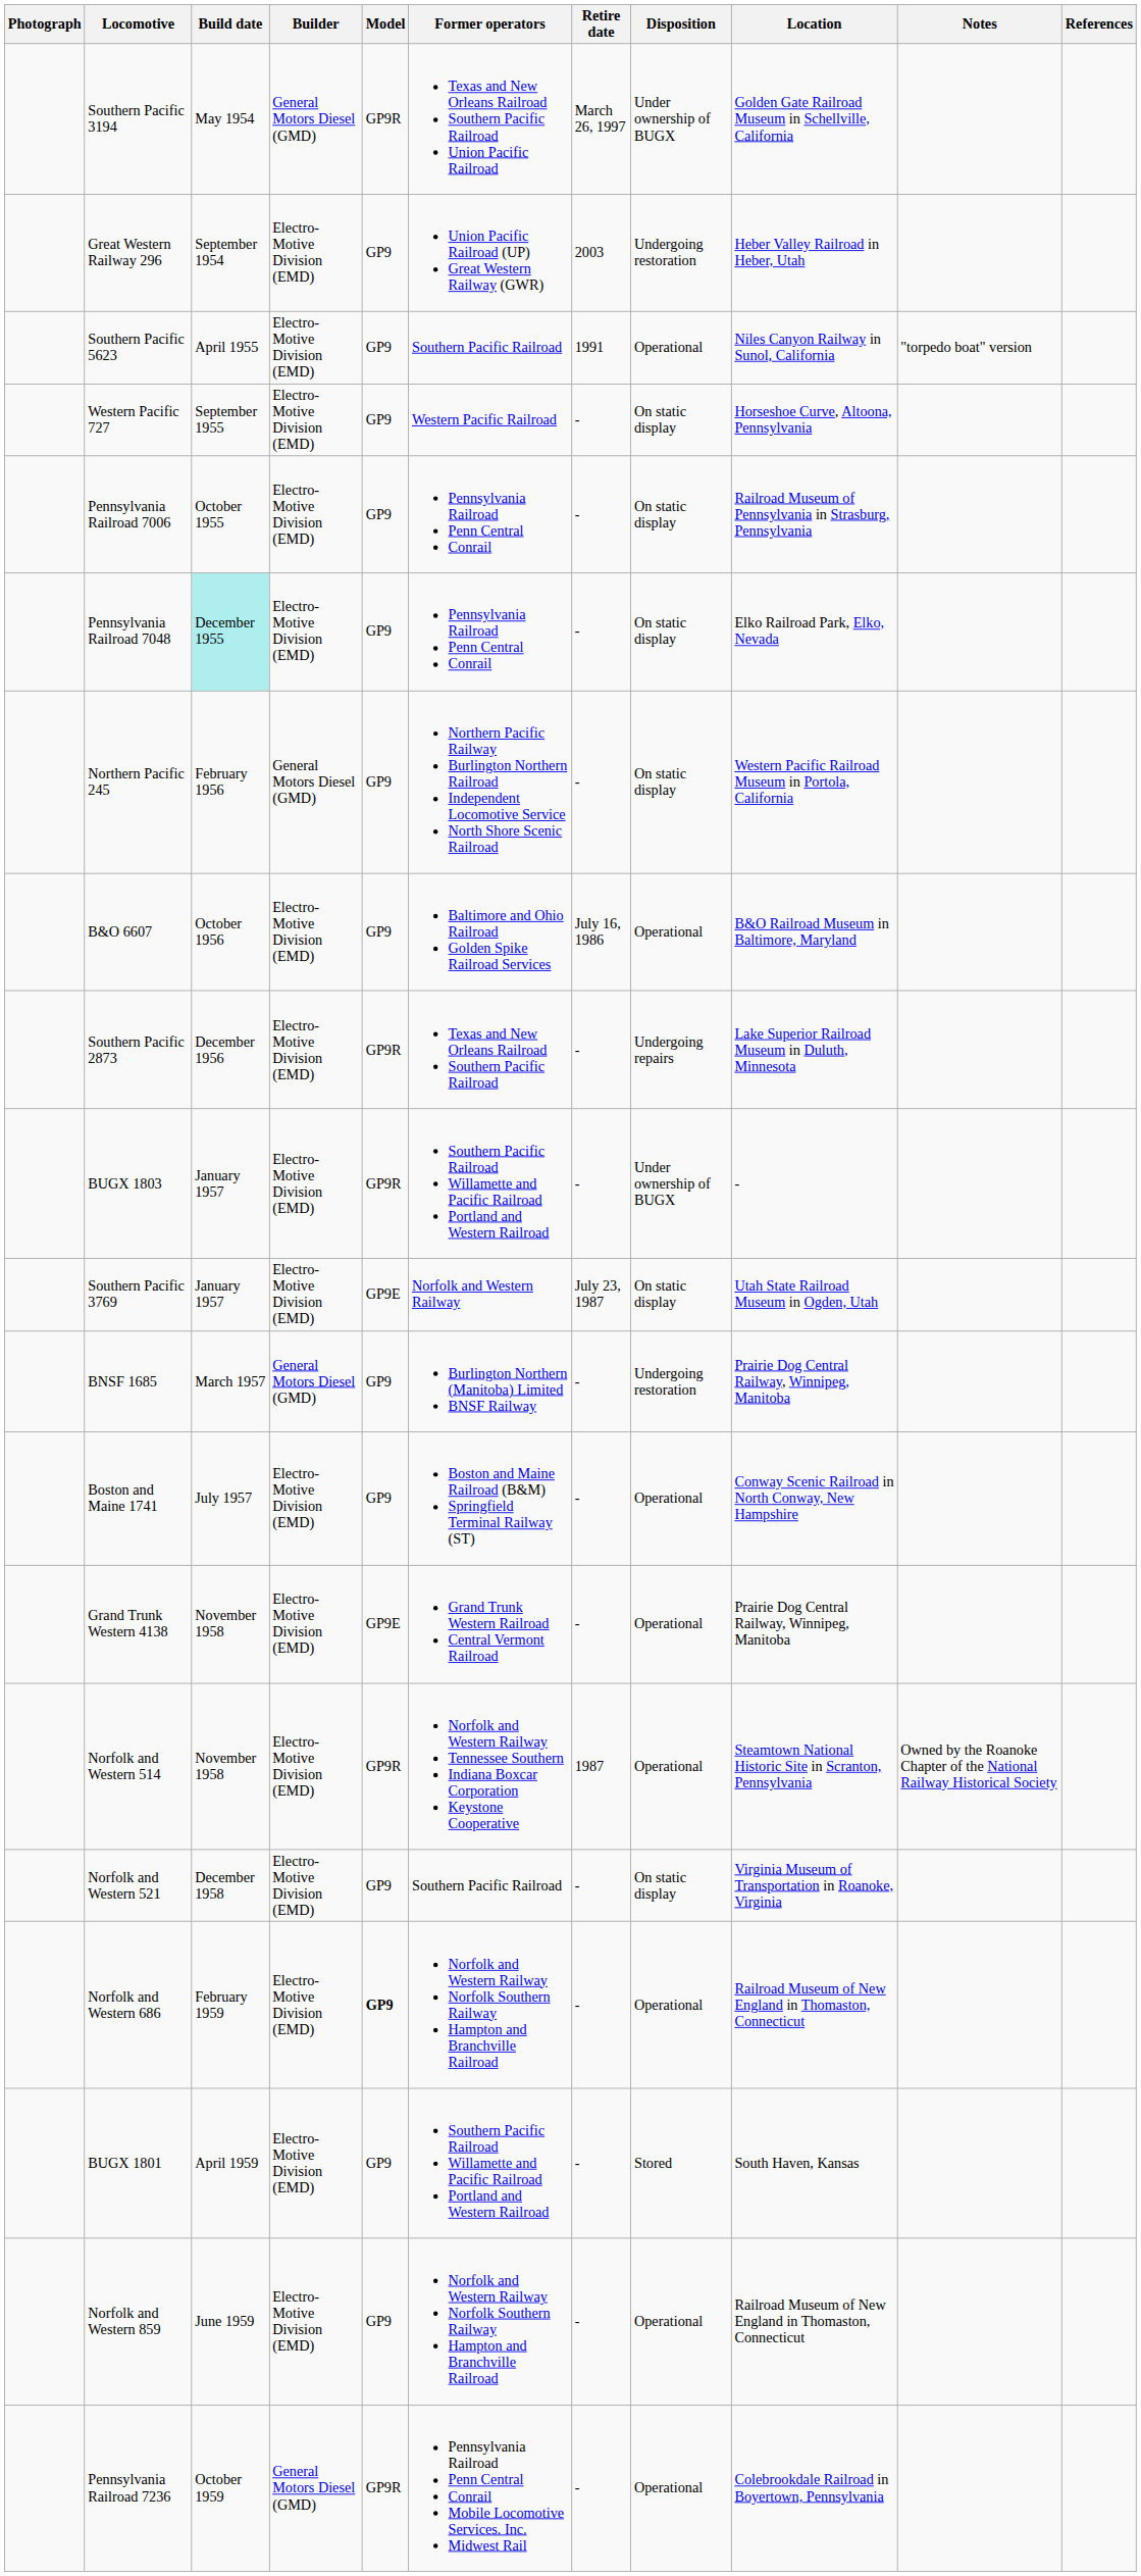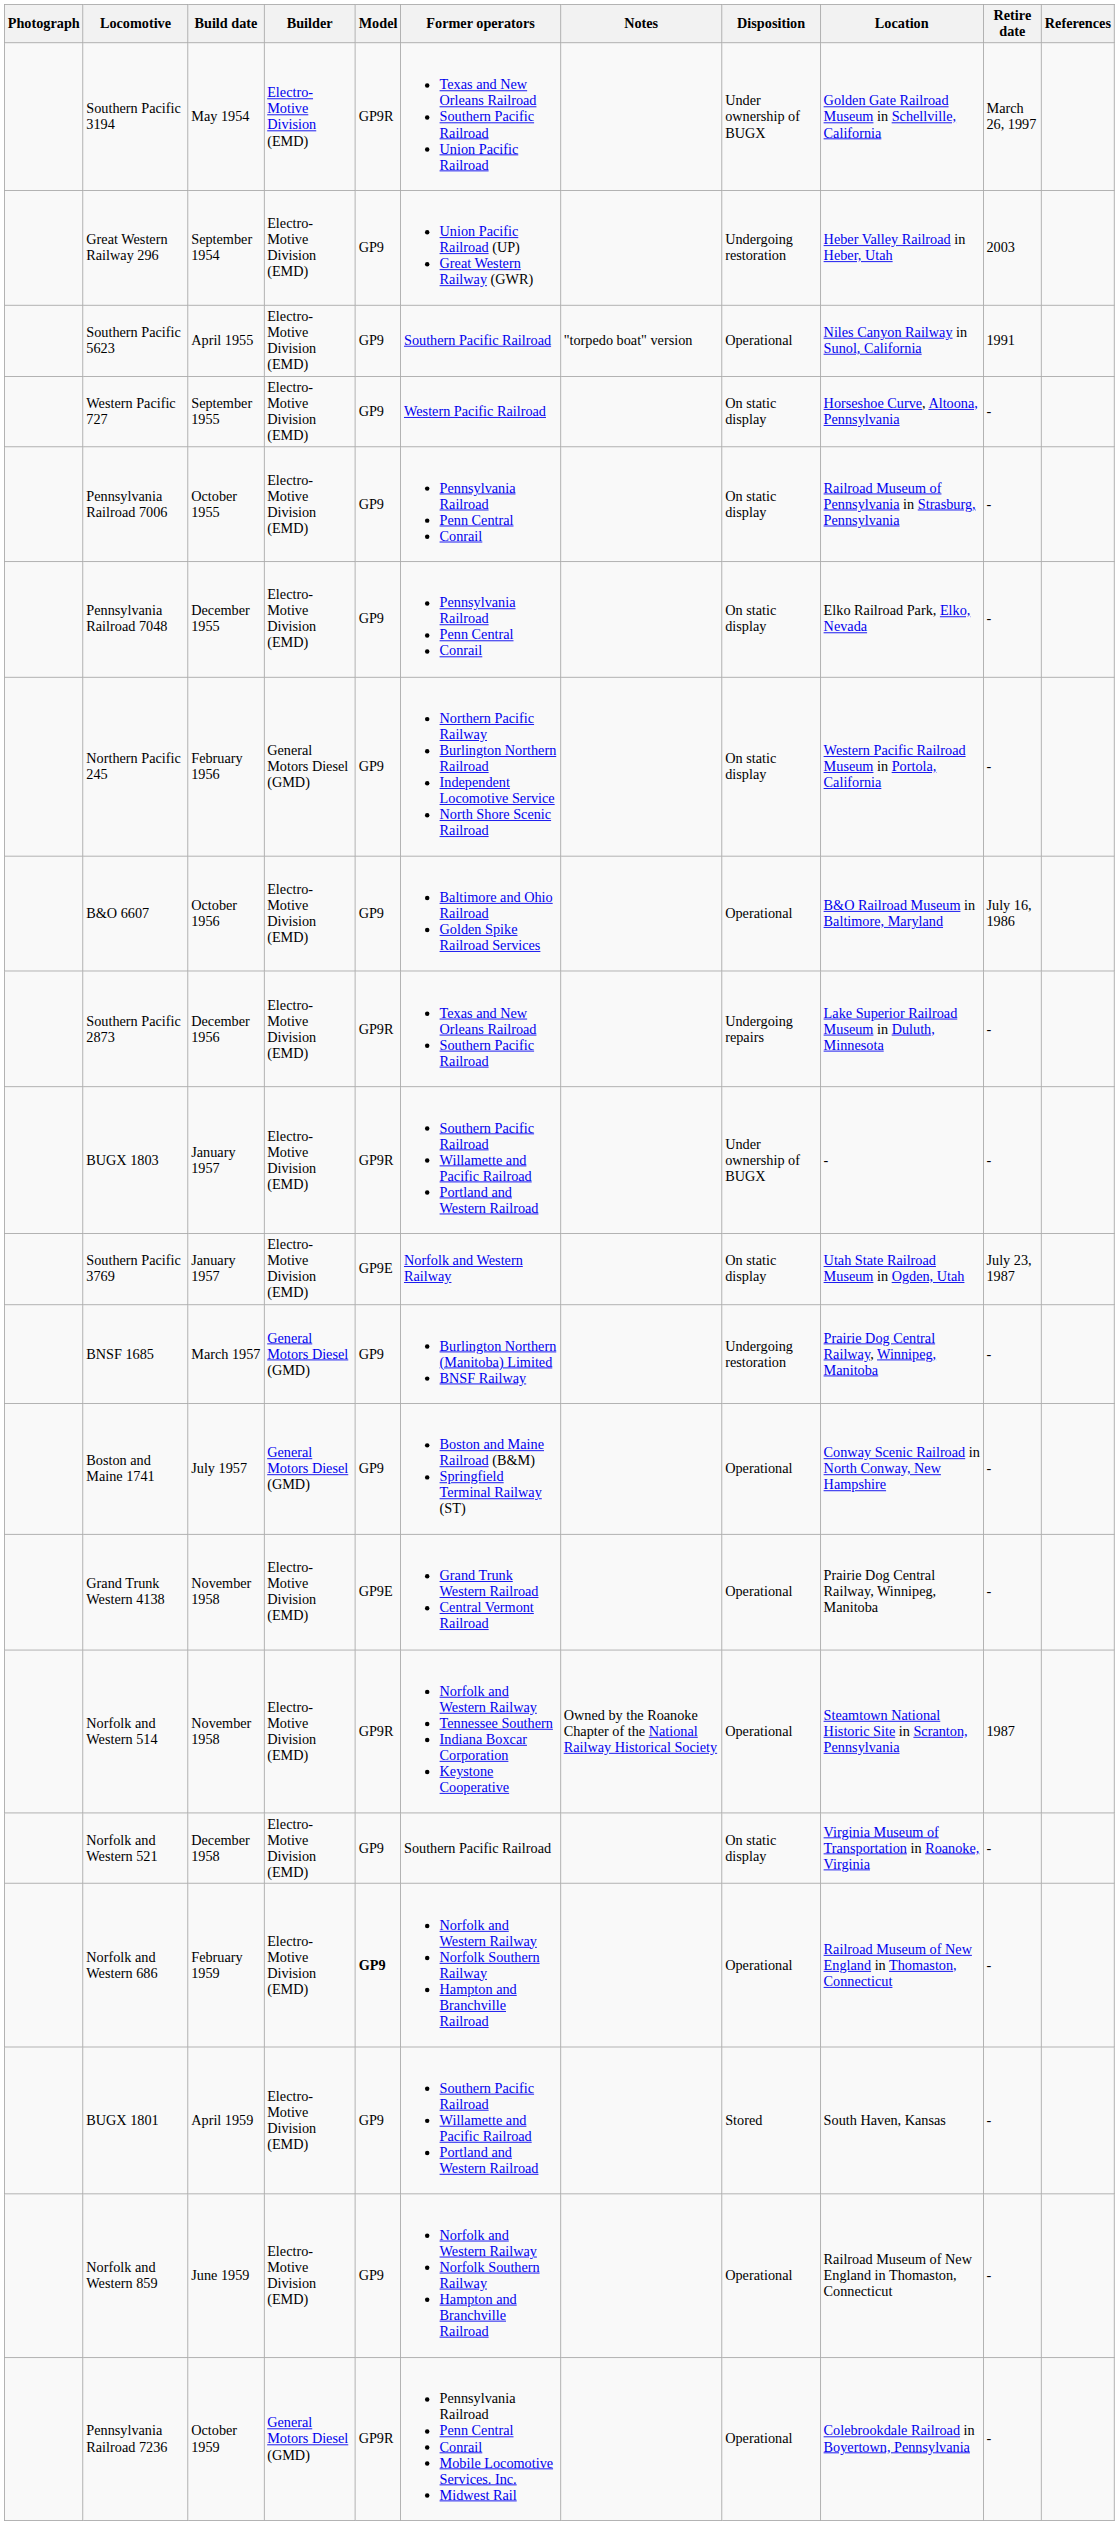 <table class="wikitable">
 <tr>
 <th>Photograph</th>
 <th>Locomotive</th>
 <th>Build date</th>
 <th>Builder</th>
 <th>Model</th>
 <th>Former operators</th>
-<th>Retire date</th>
+<th>Notes</th>
 <th>Disposition</th>
 <th>Location</th>
-<th>Notes</th>
+<th>Retire date</th>
 <th>References</th>
 </tr>
 <tr>
 <td></td>
 <td>Southern Pacific 3194</td>
 <td>May 1954</td>
-<td><a href='#'>General Motors Diesel</a> (GMD)</td>
+<td><a href='#'>Electro-Motive Division</a> (EMD)</td>
 <td>GP9R</td>
 <td><br><ul><li><a href='#'>Texas and New Orleans Railroad</a></li><li><a href='#'>Southern Pacific Railroad</a></li><li><a href='#'>Union Pacific Railroad</a></li></ul></td>
-<td>March 26, 1997</td>
+<td></td>
 <td>Under ownership of BUGX</td>
 <td><a href='#'>Golden Gate Railroad Museum</a> in <a href='#'>Schellville, California</a></td>
-<td></td>
+<td>March 26, 1997</td>
 <td></td>
 </tr>
 <tr>
 <td></td>
 <td>Great Western Railway 296</td>
 <td>September 1954</td>
 <td>Electro-Motive Division (EMD)</td>
 <td>GP9</td>
 <td><br><ul><li><a href='#'>Union Pacific Railroad</a> (UP)</li><li><a href='#'>Great Western Railway</a> (GWR)</li></ul></td>
-<td>2003</td>
+<td></td>
 <td>Undergoing restoration</td>
 <td><a href='#'>Heber Valley Railroad</a> in <a href='#'>Heber, Utah</a></td>
-<td></td>
+<td>2003</td>
 <td></td>
 </tr>
 <tr>
 <td></td>
 <td>Southern Pacific 5623</td>
 <td>April 1955</td>
 <td>Electro-Motive Division (EMD)</td>
 <td>GP9</td>
 <td><a href='#'>Southern Pacific Railroad</a></td>
-<td>1991</td>
+<td>"torpedo boat" version</td>
 <td>Operational</td>
 <td><a href='#'>Niles Canyon Railway</a> in <a href='#'>Sunol, California</a></td>
-<td>"torpedo boat" version</td>
+<td>1991</td>
 <td></td>
 </tr>
 <tr>
 <td></td>
 <td>Western Pacific 727</td>
 <td>September 1955</td>
 <td>Electro-Motive Division (EMD)</td>
 <td>GP9</td>
 <td><a href='#'>Western Pacific Railroad</a></td>
-<td>-</td>
+<td></td>
 <td>On static display</td>
 <td><a href='#'>Horseshoe Curve</a>, <a href='#'>Altoona, Pennsylvania</a></td>
-<td></td>
+<td>-</td>
 <td></td>
 </tr>
 <tr>
 <td></td>
 <td>Pennsylvania Railroad 7006</td>
 <td>October 1955</td>
 <td>Electro-Motive Division (EMD)</td>
 <td>GP9</td>
 <td><br><ul><li><a href='#'>Pennsylvania Railroad</a></li><li><a href='#'>Penn Central</a></li><li><a href='#'>Conrail</a></li></ul></td>
-<td>-</td>
+<td></td>
 <td>On static display</td>
 <td><a href='#'>Railroad Museum of Pennsylvania</a> in <a href='#'>Strasburg, Pennsylvania</a></td>
-<td></td>
+<td>-</td>
 <td></td>
 </tr>
 <tr>
 <td></td>
 <td>Pennsylvania Railroad 7048</td>
-<td style="background: paleturquoise;">December 1955</td>
+<td>December 1955</td>
 <td>Electro-Motive Division (EMD)</td>
 <td>GP9</td>
 <td><br><ul><li><a href='#'>Pennsylvania Railroad</a></li><li><a href='#'>Penn Central</a></li><li><a href='#'>Conrail</a></li></ul></td>
-<td>-</td>
+<td></td>
 <td>On static display</td>
 <td>Elko Railroad Park, <a href='#'>Elko, Nevada</a></td>
-<td></td>
+<td>-</td>
 <td></td>
 </tr>
 <tr>
 <td></td>
 <td>Northern Pacific 245</td>
 <td>February 1956</td>
 <td>General Motors Diesel (GMD)</td>
 <td>GP9</td>
 <td><br><ul><li><a href='#'>Northern Pacific Railway</a></li><li><a href='#'>Burlington Northern Railroad</a></li><li><a href='#'>Independent Locomotive Service</a></li><li><a href='#'>North Shore Scenic Railroad</a></li></ul></td>
-<td>-</td>
+<td></td>
 <td>On static display</td>
 <td><a href='#'>Western Pacific Railroad Museum</a> in <a href='#'>Portola, California</a></td>
-<td></td>
+<td>-</td>
 <td></td>
 </tr>
 <tr>
 <td></td>
 <td>B&O 6607</td>
 <td>October 1956</td>
 <td>Electro-Motive Division (EMD)</td>
 <td>GP9</td>
 <td><br><ul><li><a href='#'>Baltimore and Ohio Railroad</a></li><li><a href='#'>Golden Spike Railroad Services</a></li></ul></td>
-<td>July 16, 1986</td>
+<td></td>
 <td>Operational</td>
 <td><a href='#'>B&O Railroad Museum</a> in <a href='#'>Baltimore, Maryland</a></td>
-<td></td>
+<td>July 16, 1986</td>
 <td></td>
 </tr>
 <tr>
 <td></td>
 <td>Southern Pacific 2873</td>
 <td>December 1956</td>
 <td>Electro-Motive Division (EMD)</td>
 <td>GP9R</td>
 <td><br><ul><li><a href='#'>Texas and New Orleans Railroad</a></li><li><a href='#'>Southern Pacific Railroad</a></li></ul></td>
-<td>-</td>
+<td></td>
 <td>Undergoing repairs</td>
 <td><a href='#'>Lake Superior Railroad Museum</a> in <a href='#'>Duluth, Minnesota</a></td>
-<td></td>
+<td>-</td>
 <td></td>
 </tr>
 <tr>
 <td></td>
 <td>BUGX 1803</td>
 <td>January 1957</td>
 <td>Electro-Motive Division (EMD)</td>
 <td>GP9R</td>
 <td><br><ul><li><a href='#'>Southern Pacific Railroad</a></li><li><a href='#'>Willamette and Pacific Railroad</a></li><li><a href='#'>Portland and Western Railroad</a></li></ul></td>
-<td>-</td>
+<td></td>
 <td>Under ownership of BUGX</td>
 <td>-</td>
-<td></td>
+<td>-</td>
 <td></td>
 </tr>
 <tr>
 <td></td>
 <td>Southern Pacific 3769</td>
 <td>January 1957</td>
 <td>Electro-Motive Division (EMD)</td>
 <td>GP9E</td>
 <td><a href='#'>Norfolk and Western Railway</a></td>
-<td>July 23, 1987</td>
+<td></td>
 <td>On static display</td>
 <td><a href='#'>Utah State Railroad Museum</a> in <a href='#'>Ogden, Utah</a></td>
-<td></td>
+<td>July 23, 1987</td>
 <td></td>
 </tr>
 <tr>
 <td></td>
 <td>BNSF 1685</td>
 <td>March 1957</td>
 <td><a href='#'>General Motors Diesel</a> (GMD)</td>
 <td>GP9</td>
 <td><br><ul><li><a href='#'>Burlington Northern (Manitoba) Limited</a></li><li><a href='#'>BNSF Railway</a></li></ul></td>
-<td>-</td>
+<td></td>
 <td>Undergoing restoration</td>
 <td><a href='#'>Prairie Dog Central Railway</a>, <a href='#'>Winnipeg, Manitoba</a></td>
-<td></td>
+<td>-</td>
 <td></td>
 </tr>
 <tr>
 <td></td>
 <td>Boston and Maine 1741</td>
 <td>July 1957</td>
-<td>Electro-Motive Division (EMD)</td>
+<td><a href='#'>General Motors Diesel</a> (GMD)</td>
 <td>GP9</td>
 <td><br><ul><li><a href='#'>Boston and Maine Railroad</a> (B&M)</li><li><a href='#'>Springfield Terminal Railway</a> (ST)</li></ul></td>
-<td>-</td>
+<td></td>
 <td>Operational</td>
 <td><a href='#'>Conway Scenic Railroad</a> in <a href='#'>North Conway, New Hampshire</a></td>
-<td></td>
+<td>-</td>
 <td></td>
 </tr>
 <tr>
 <td></td>
 <td>Grand Trunk Western 4138</td>
 <td>November 1958</td>
 <td>Electro-Motive Division (EMD)</td>
 <td>GP9E</td>
 <td><br><ul><li><a href='#'>Grand Trunk Western Railroad</a></li><li><a href='#'>Central Vermont Railroad</a></li></ul></td>
-<td>-</td>
+<td></td>
 <td>Operational</td>
 <td>Prairie Dog Central Railway, Winnipeg, Manitoba</td>
-<td></td>
+<td>-</td>
 <td></td>
 </tr>
 <tr>
 <td></td>
 <td>Norfolk and Western 514</td>
 <td>November 1958</td>
 <td>Electro-Motive Division (EMD)</td>
 <td>GP9R</td>
 <td><br><ul><li><a href='#'>Norfolk and Western Railway</a></li><li><a href='#'>Tennessee Southern</a></li><li><a href='#'>Indiana Boxcar Corporation</a></li><li><a href='#'>Keystone Cooperative</a></li></ul></td>
-<td>1987</td>
+<td>Owned by the Roanoke Chapter of the <a href='#'>National Railway Historical Society</a></td>
 <td>Operational</td>
 <td><a href='#'>Steamtown National Historic Site</a> in  <a href='#'>Scranton, Pennsylvania</a></td>
-<td>Owned by the Roanoke Chapter of the <a href='#'>National Railway Historical Society</a></td>
+<td>1987</td>
 <td></td>
 </tr>
 <tr>
 <td></td>
 <td>Norfolk and Western 521</td>
 <td>December 1958</td>
 <td>Electro-Motive Division (EMD)</td>
 <td>GP9</td>
 <td>Southern Pacific Railroad</td>
-<td>-</td>
+<td></td>
 <td>On static display</td>
 <td><a href='#'>Virginia Museum of Transportation</a> in <a href='#'>Roanoke, Virginia</a></td>
-<td></td>
+<td>-</td>
 <td></td>
 </tr>
 <tr>
 <td></td>
 <td>Norfolk and Western 686</td>
 <td>February 1959</td>
 <td>Electro-Motive Division (EMD)</td>
 <td><strong>GP9</strong></td>
 <td><br><ul><li><a href='#'>Norfolk and Western Railway</a></li><li><a href='#'>Norfolk Southern Railway</a></li><li><a href='#'>Hampton and Branchville Railroad</a></li></ul></td>
-<td>-</td>
+<td></td>
 <td>Operational</td>
 <td><a href='#'>Railroad Museum of New England</a> in <a href='#'>Thomaston, Connecticut</a></td>
-<td></td>
+<td>-</td>
 <td></td>
 </tr>
 <tr>
 <td></td>
 <td>BUGX 1801</td>
 <td>April 1959</td>
 <td>Electro-Motive Division (EMD)</td>
 <td>GP9</td>
 <td><br><ul><li><a href='#'>Southern Pacific Railroad</a></li><li><a href='#'>Willamette and Pacific Railroad</a></li><li><a href='#'>Portland and Western Railroad</a></li></ul></td>
-<td>-</td>
+<td></td>
 <td>Stored</td>
 <td>South Haven, Kansas</td>
-<td></td>
+<td>-</td>
 <td></td>
 </tr>
 <tr>
 <td></td>
 <td>Norfolk and Western 859</td>
 <td>June 1959</td>
 <td>Electro-Motive Division (EMD)</td>
 <td>GP9</td>
 <td><br><ul><li><a href='#'>Norfolk and Western Railway</a></li><li><a href='#'>Norfolk Southern Railway</a></li><li><a href='#'>Hampton and Branchville Railroad</a></li></ul></td>
-<td>-</td>
+<td></td>
 <td>Operational</td>
 <td>Railroad Museum of New England in Thomaston, Connecticut</td>
-<td></td>
+<td>-</td>
 <td></td>
 </tr>
 <tr>
 <td></td>
 <td>Pennsylvania Railroad 7236</td>
 <td>October 1959</td>
 <td><a href='#'>General Motors Diesel</a> (GMD)</td>
 <td>GP9R</td>
 <td><br><ul><li>Pennsylvania Railroad</li><li><a href='#'>Penn Central</a></li><li><a href='#'>Conrail</a></li><li><a href='#'>Mobile Locomotive Services. Inc.</a></li><li><a href='#'>Midwest Rail</a></li></ul></td>
-<td>-</td>
+<td></td>
 <td>Operational</td>
 <td><a href='#'>Colebrookdale Railroad</a> in <a href='#'>Boyertown, Pennsylvania</a></td>
-<td></td>
+<td>-</td>
 <td></td>
 </tr>
 </table>
